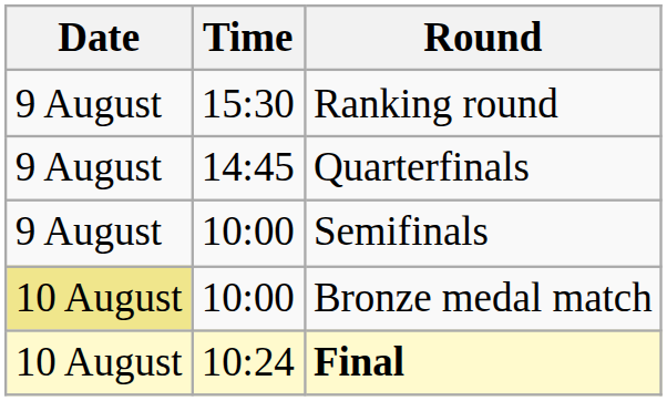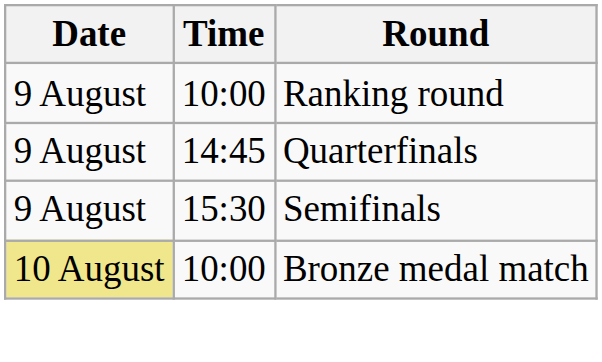 <table class="wikitable">
 <tr>
 <th>Date</th>
 <th>Time</th>
 <th>Round</th>
 </tr>
 <tr>
 <td>9 August</td>
-<td>15:30</td>
+<td>10:00</td>
 <td>Ranking round</td>
 </tr>
 <tr>
 <td>9 August</td>
 <td>14:45</td>
 <td>Quarterfinals</td>
 </tr>
 <tr>
 <td>9 August</td>
-<td>10:00</td>
+<td>15:30</td>
 <td>Semifinals</td>
 </tr>
 <tr>
 <td style="background: khaki;">10 August</td>
 <td>10:00</td>
 <td>Bronze medal match</td>
 </tr>
-<tr style=background:lemonchiffon>
-<td>10 August</td>
-<td>10:24</td>
-<td><strong>Final</strong></td>
-</tr>
 </table>
